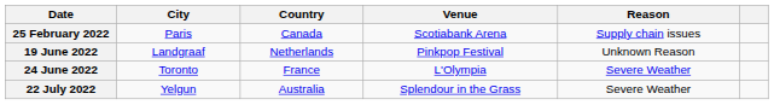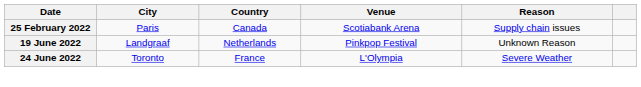 <table class="wikitable plainrowheaders" style="text-align:center;">
 <tr>
 <th scope="col" style="width:9em;">Date</th>
 <th scope="col" style="width:10em;">City</th>
 <th scope="col" style="width:10em;">Country</th>
 <th scope="col" style="width:16em;">Venue</th>
 <th scope="col" style="width:15em;">Reason</th>
 <th scope="col" style="width:2em;"></th>
 </tr>
 <tr>
 <th scope="row" style="text-align:center;">25 February 2022</th>
 <td><a href='#'>Paris</a></td>
 <td><a href='#'>Canada</a></td>
 <td><a href='#'>Scotiabank Arena</a></td>
 <td><a href='#'>Supply chain</a> issues</td>
 <td></td>
 </tr>
 <tr>
 <th scope="row" style="text-align:center;">19 June 2022</th>
 <td><a href='#'>Landgraaf</a></td>
 <td><a href='#'>Netherlands</a></td>
 <td><a href='#'>Pinkpop Festival</a></td>
 <td>Unknown Reason</td>
 <td></td>
 </tr>
 <tr>
 <th scope="row" style="text-align:center;">24 June 2022</th>
 <td><a href='#'>Toronto</a> </td>
 <td><a href='#'>France</a></td>
 <td><a href='#'>L'Olympia</a></td>
 <td><a href='#'>Severe Weather</a></td>
 <td></td>
 </tr>
-<tr>
-<th scope="row" style="text-align:center;">22 July 2022</th>
-<td><a href='#'>Yelgun</a></td>
-<td><a href='#'>Australia</a></td>
-<td><a href='#'>Splendour in the Grass</a></td>
-<td>Severe Weather</td>
-<td></td>
-</tr>
 </table>
